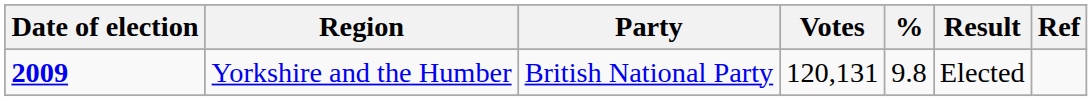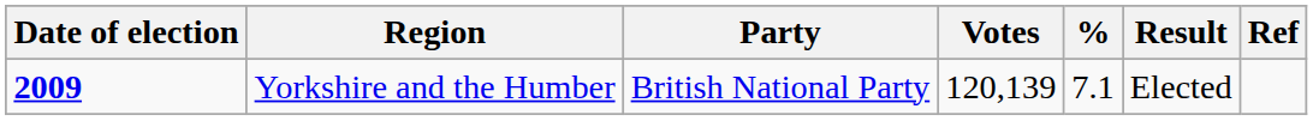 <table class="wikitable">
 <tr>
 <th>Date of election</th>
 <th>Region</th>
 <th>Party</th>
 <th>Votes</th>
 <th>%</th>
 <th>Result</th>
 <th>Ref</th>
 </tr>
 <tr>
 <td><strong><a href='#'>2009</a></strong></td>
 <td><a href='#'>Yorkshire and the Humber</a></td>
 <td><a href='#'>British National Party</a></td>
-<td>120,131</td>
-<td>9.8</td>
+<td>120,139</td>
+<td>7.1</td>
 <td>Elected</td>
 <td></td>
 </tr>
 </table>
